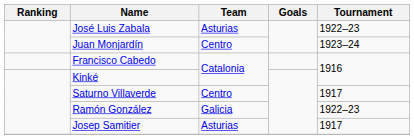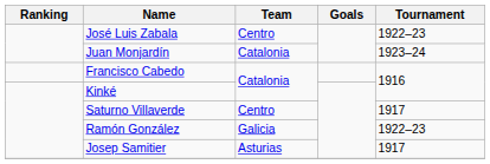 <table class="wikitable sortable" style="width:40%;">
 <tr>
 <th>Ranking</th>
 <th>Name</th>
 <th>Team</th>
 <th>Goals</th>
 <th>Tournament</th>
 </tr>
 <tr>
 <td rowspan="2"></td>
 <td align="left"> <a href='#'>José Luis Zabala</a></td>
-<td align="left"><a href='#'>Asturias</a></td>
+<td align="left"><a href='#'>Centro</a></td>
 <td rowspan="2"></td>
 <td>1922–23</td>
 </tr>
 <tr>
 <td align="left"> <a href='#'>Juan Monjardín</a></td>
-<td align="left"><a href='#'>Centro</a></td>
+<td align="left"><a href='#'>Catalonia</a></td>
 <td>1923–24</td>
 </tr>
 <tr>
 <td></td>
 <td align="left"> <a href='#'>Francisco Cabedo</a></td>
 <td rowspan="2" align="left"><a href='#'>Catalonia</a></td>
 <td></td>
 <td rowspan="2">1916</td>
 </tr>
 <tr>
 <td rowspan="4"></td>
 <td align="left"> <a href='#'>Kinké</a></td>
 <td rowspan="4"></td>
 </tr>
 <tr>
 <td align="left"> <a href='#'>Saturno Villaverde</a></td>
 <td align="left"><a href='#'>Centro</a></td>
 <td>1917</td>
 </tr>
 <tr>
 <td align="left"> <a href='#'>Ramón González</a></td>
 <td align="left"><a href='#'>Galicia</a></td>
 <td>1922–23</td>
 </tr>
 <tr>
 <td align="left"> <a href='#'>Josep Samitier</a></td>
 <td align="left"><a href='#'>Asturias</a></td>
 <td>1917</td>
 </tr>
 <tr>
 </tr>
 </table>
